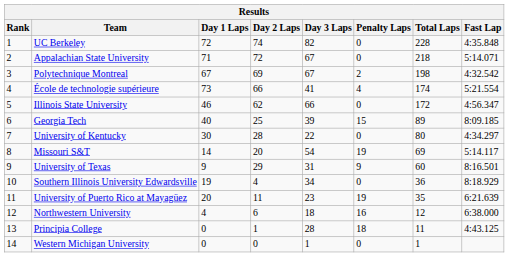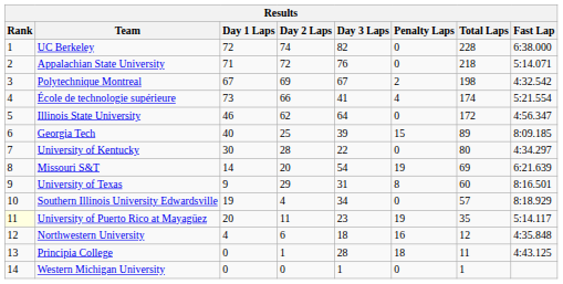 <table class="wikitable collapsible collapsed" style="min-width:50em;">
 <tr>
 <th colspan=8>Results</th>
 </tr>
 <tr>
 <th>Rank</th>
 <th>Team</th>
 <th>Day 1 Laps</th>
 <th>Day 2 Laps</th>
 <th>Day 3 Laps</th>
 <th>Penalty Laps</th>
 <th>Total Laps</th>
 <th>Fast Lap</th>
 </tr>
 <tr>
 <td>1</td>
 <td><a href='#'>UC Berkeley</a></td>
 <td>72</td>
 <td>74</td>
 <td>82</td>
 <td>0</td>
 <td>228</td>
-<td>4:35.848</td>
+<td>6:38.000</td>
 </tr>
 <tr>
 <td>2</td>
 <td><a href='#'>Appalachian State University</a></td>
 <td>71</td>
 <td>72</td>
-<td>67</td>
+<td>76</td>
 <td>0</td>
 <td>218</td>
 <td>5:14.071</td>
 </tr>
 <tr>
 <td>3</td>
 <td><a href='#'>Polytechnique Montreal</a></td>
 <td>67</td>
 <td>69</td>
 <td>67</td>
 <td>2</td>
 <td>198</td>
 <td>4:32.542</td>
 </tr>
 <tr>
 <td>4</td>
 <td><a href='#'>École de technologie supérieure</a></td>
 <td>73</td>
 <td>66</td>
 <td>41</td>
 <td>4</td>
 <td>174</td>
 <td>5:21.554</td>
 </tr>
 <tr>
 <td>5</td>
 <td><a href='#'>Illinois State University</a></td>
 <td>46</td>
 <td>62</td>
-<td>66</td>
+<td>64</td>
 <td>0</td>
 <td>172</td>
 <td>4:56.347</td>
 </tr>
 <tr>
 <td>6</td>
 <td><a href='#'>Georgia Tech</a></td>
 <td>40</td>
 <td>25</td>
 <td>39</td>
 <td>15</td>
 <td>89</td>
 <td>8:09.185</td>
 </tr>
 <tr>
 <td>7</td>
 <td><a href='#'>University of Kentucky</a></td>
 <td>30</td>
 <td>28</td>
 <td>22</td>
 <td>0</td>
 <td>80</td>
 <td>4:34.297</td>
 </tr>
 <tr>
 <td>8</td>
 <td><a href='#'>Missouri S&T</a></td>
 <td>14</td>
 <td>20</td>
 <td>54</td>
 <td>19</td>
 <td>69</td>
-<td>5:14.117</td>
+<td>6:21.639</td>
 </tr>
 <tr>
 <td>9</td>
 <td><a href='#'>University of Texas</a></td>
 <td>9</td>
 <td>29</td>
 <td>31</td>
-<td>9</td>
+<td>8</td>
 <td>60</td>
 <td>8:16.501</td>
 </tr>
 <tr>
 <td>10</td>
 <td><a href='#'>Southern Illinois University Edwardsville</a></td>
 <td>19</td>
 <td>4</td>
 <td>34</td>
 <td>0</td>
-<td>36</td>
+<td>57</td>
 <td>8:18.929</td>
 </tr>
 <tr>
-<td>11</td>
+<td style="background: lightyellow;">11</td>
 <td><a href='#'>University of Puerto Rico at Mayagüez</a></td>
 <td>20</td>
 <td>11</td>
 <td>23</td>
 <td>19</td>
 <td>35</td>
-<td>6:21.639</td>
+<td>5:14.117</td>
 </tr>
 <tr>
 <td>12</td>
 <td><a href='#'>Northwestern University</a></td>
 <td>4</td>
 <td>6</td>
 <td>18</td>
 <td>16</td>
 <td>12</td>
-<td>6:38.000</td>
+<td>4:35.848</td>
 </tr>
 <tr>
 <td>13</td>
 <td><a href='#'>Principia College</a></td>
 <td>0</td>
 <td>1</td>
 <td>28</td>
 <td>18</td>
 <td>11</td>
 <td>4:43.125</td>
 </tr>
 <tr>
 <td>14</td>
 <td><a href='#'>Western Michigan University</a></td>
 <td>0</td>
 <td>0</td>
 <td>1</td>
 <td>0</td>
 <td>1</td>
 <td></td>
 </tr>
 </table>
